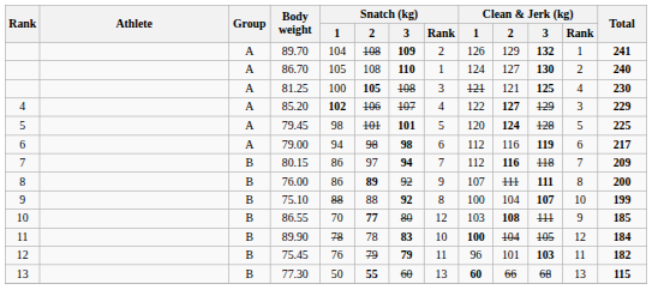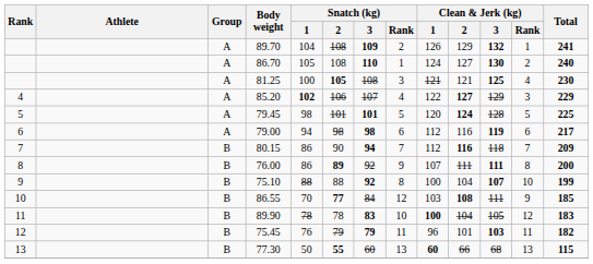 <table class = "wikitable" style="text-align:center;">
 <tr>
 <th rowspan=2 width=40>Rank</th>
 <th rowspan=2 width=250>Athlete</th>
 <th rowspan=2 width=50>Group</th>
 <th rowspan=2 width=60>Body weight</th>
 <th colspan=4>Snatch (kg)</th>
 <th colspan=4>Clean & Jerk (kg)</th>
 <th rowspan=2 width=60>Total</th>
 </tr>
 <tr>
 <th width=40>1</th>
 <th width=40>2</th>
 <th width=40>3</th>
 <th width=40>Rank</th>
 <th width=40>1</th>
 <th width=40>2</th>
 <th width=40>3</th>
 <th width=40>Rank</th>
 </tr>
 <tr>
 <td></td>
 <td align=left></td>
 <td>A</td>
 <td>89.70</td>
 <td>104</td>
 <td><s>108</s></td>
 <td><strong>109</strong></td>
 <td>2</td>
 <td>126</td>
 <td>129</td>
 <td><strong>132</strong></td>
 <td>1</td>
 <td><strong>241</strong></td>
 </tr>
 <tr>
 <td></td>
 <td align=left></td>
 <td>A</td>
 <td>86.70</td>
 <td>105</td>
 <td>108</td>
 <td><strong>110</strong></td>
 <td>1</td>
 <td>124</td>
 <td>127</td>
 <td><strong>130</strong></td>
 <td>2</td>
 <td><strong>240</strong></td>
 </tr>
 <tr>
 <td></td>
 <td align=left></td>
 <td>A</td>
 <td>81.25</td>
 <td>100</td>
 <td><strong>105</strong></td>
 <td><s>108</s></td>
 <td>3</td>
 <td><s>121</s></td>
 <td>121</td>
 <td><strong>125</strong></td>
 <td>4</td>
 <td><strong>230</strong></td>
 </tr>
 <tr>
 <td>4</td>
 <td align=left></td>
 <td>A</td>
 <td>85.20</td>
 <td><strong>102</strong></td>
 <td><s>106</s></td>
 <td><s>107</s></td>
 <td>4</td>
 <td>122</td>
 <td><strong>127</strong></td>
 <td><s>129</s></td>
 <td>3</td>
 <td><strong>229</strong></td>
 </tr>
 <tr>
 <td>5</td>
 <td align=left></td>
 <td>A</td>
 <td>79.45</td>
 <td>98</td>
 <td><s>101</s></td>
 <td><strong>101</strong></td>
 <td>5</td>
 <td>120</td>
 <td><strong>124</strong></td>
 <td><s>128</s></td>
 <td>5</td>
 <td><strong>225</strong></td>
 </tr>
 <tr>
 <td>6</td>
 <td align=left></td>
 <td>A</td>
 <td>79.00</td>
 <td>94</td>
 <td><s>98</s></td>
 <td><strong>98</strong></td>
 <td>6</td>
 <td>112</td>
 <td>116</td>
 <td><strong>119</strong></td>
 <td>6</td>
 <td><strong>217</strong></td>
 </tr>
 <tr>
 <td>7</td>
 <td align=left></td>
 <td>B</td>
 <td>80.15</td>
 <td>86</td>
-<td>97</td>
+<td>90</td>
 <td><strong>94</strong></td>
 <td>7</td>
 <td>112</td>
 <td><strong>116</strong></td>
 <td><s>118</s></td>
 <td>7</td>
 <td><strong>209</strong></td>
 </tr>
 <tr>
 <td>8</td>
 <td align=left></td>
 <td>B</td>
 <td>76.00</td>
 <td>86</td>
 <td><strong>89</strong></td>
 <td><s>92</s></td>
 <td>9</td>
 <td>107</td>
 <td><s>111</s></td>
 <td><strong>111</strong></td>
 <td>8</td>
 <td><strong>200</strong></td>
 </tr>
 <tr>
 <td>9</td>
 <td align=left></td>
 <td>B</td>
 <td>75.10</td>
 <td><s>88</s></td>
 <td>88</td>
 <td><strong>92</strong></td>
 <td>8</td>
 <td>100</td>
 <td>104</td>
 <td><strong>107</strong></td>
 <td>10</td>
 <td><strong>199</strong></td>
 </tr>
 <tr>
 <td>10</td>
 <td align=left></td>
 <td>B</td>
 <td>86.55</td>
 <td>70</td>
 <td><strong>77</strong></td>
-<td><s>80</s></td>
+<td><s>84</s></td>
 <td>12</td>
 <td>103</td>
 <td><strong>108</strong></td>
 <td><s>111</s></td>
 <td>9</td>
 <td><strong>185</strong></td>
 </tr>
 <tr>
 <td>11</td>
 <td align=left></td>
 <td>B</td>
 <td>89.90</td>
 <td><s>78</s></td>
 <td>78</td>
 <td><strong>83</strong></td>
 <td>10</td>
 <td><strong>100</strong></td>
 <td><s>104</s></td>
 <td><s>105</s></td>
 <td>12</td>
-<td><strong>184</strong></td>
+<td><strong>183</strong></td>
 </tr>
 <tr>
 <td>12</td>
 <td align=left></td>
 <td>B</td>
 <td>75.45</td>
 <td>76</td>
 <td><s>79</s></td>
 <td><strong>79</strong></td>
 <td>11</td>
 <td>96</td>
 <td>101</td>
 <td><strong>103</strong></td>
 <td>11</td>
 <td><strong>182</strong></td>
 </tr>
 <tr>
 <td>13</td>
 <td align=left></td>
 <td>B</td>
 <td>77.30</td>
 <td>50</td>
 <td><strong>55</strong></td>
 <td><s>60</s></td>
 <td>13</td>
 <td><strong>60</strong></td>
 <td><s>66</s></td>
 <td><s>68</s></td>
 <td>13</td>
 <td><strong>115</strong></td>
 </tr>
 <tr>
 </tr>
 </table>
